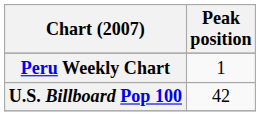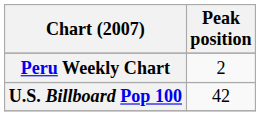 <table class="wikitable sortable plainrowheaders" style="text-align:center;">
 <tr>
 <th>Chart (2007)</th>
 <th>Peak<br>position</th>
 </tr>
 <tr>
 </tr>
 <tr>
 </tr>
 <tr>
 <th scope="row"><a href='#'>Peru</a> Weekly Chart</th>
-<td align=center>1</td>
+<td align=center>2</td>
 </tr>
 <tr>
 </tr>
 <tr>
 </tr>
 <tr>
 </tr>
 <tr>
 </tr>
 <tr>
 <th scope="row">U.S. <em>Billboard</em> <a href='#'>Pop 100</a></th>
 <td align=center>42</td>
 </tr>
 <tr>
 </tr>
 </table>
